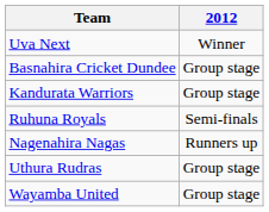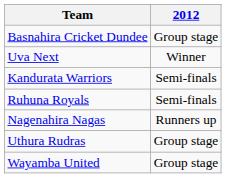 <table class="wikitable" style="text-align: center;">
 <tr>
 <th>Team</th>
 <th><a href='#'>2012</a></th>
 </tr>
 <tr>
+<td style="text-align:left;"><a href='#'>Basnahira Cricket Dundee</a></td>
+<td>Group stage</td>
+</tr>
+<tr>
 <td style="text-align:left;"><a href='#'>Uva Next</a></td>
 <td>Winner</td>
 </tr>
 <tr>
-<td style="text-align:left;"><a href='#'>Basnahira Cricket Dundee</a></td>
-<td>Group stage</td>
-</tr>
-<tr>
 <td style="text-align:left;"><a href='#'>Kandurata Warriors</a></td>
-<td>Group stage</td>
+<td>Semi-finals</td>
 </tr>
 <tr>
 <td style="text-align:left;"><a href='#'>Ruhuna Royals</a></td>
 <td>Semi-finals</td>
 </tr>
 <tr>
 <td style="text-align:left;"><a href='#'>Nagenahira Nagas</a></td>
 <td>Runners up</td>
 </tr>
 <tr>
 <td style="text-align:left;"><a href='#'>Uthura Rudras</a></td>
 <td>Group stage</td>
 </tr>
 <tr>
 <td style="text-align:left;"><a href='#'>Wayamba United</a></td>
 <td>Group stage</td>
 </tr>
 </table>
